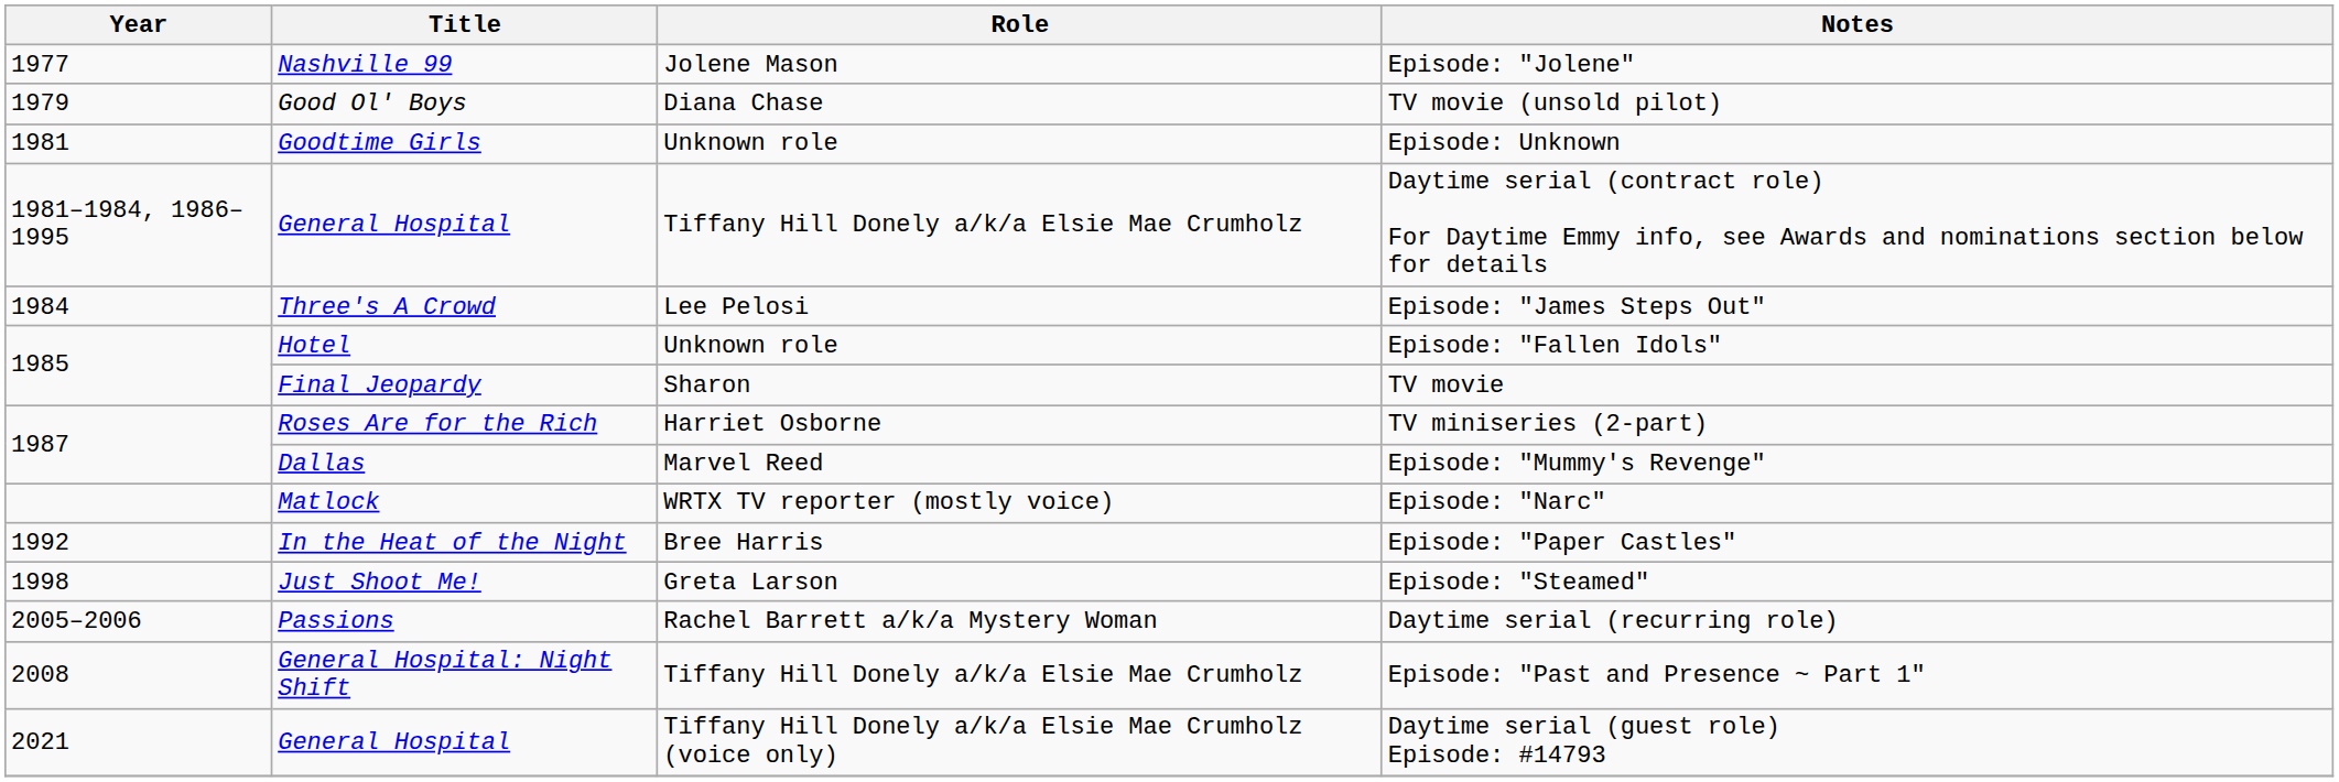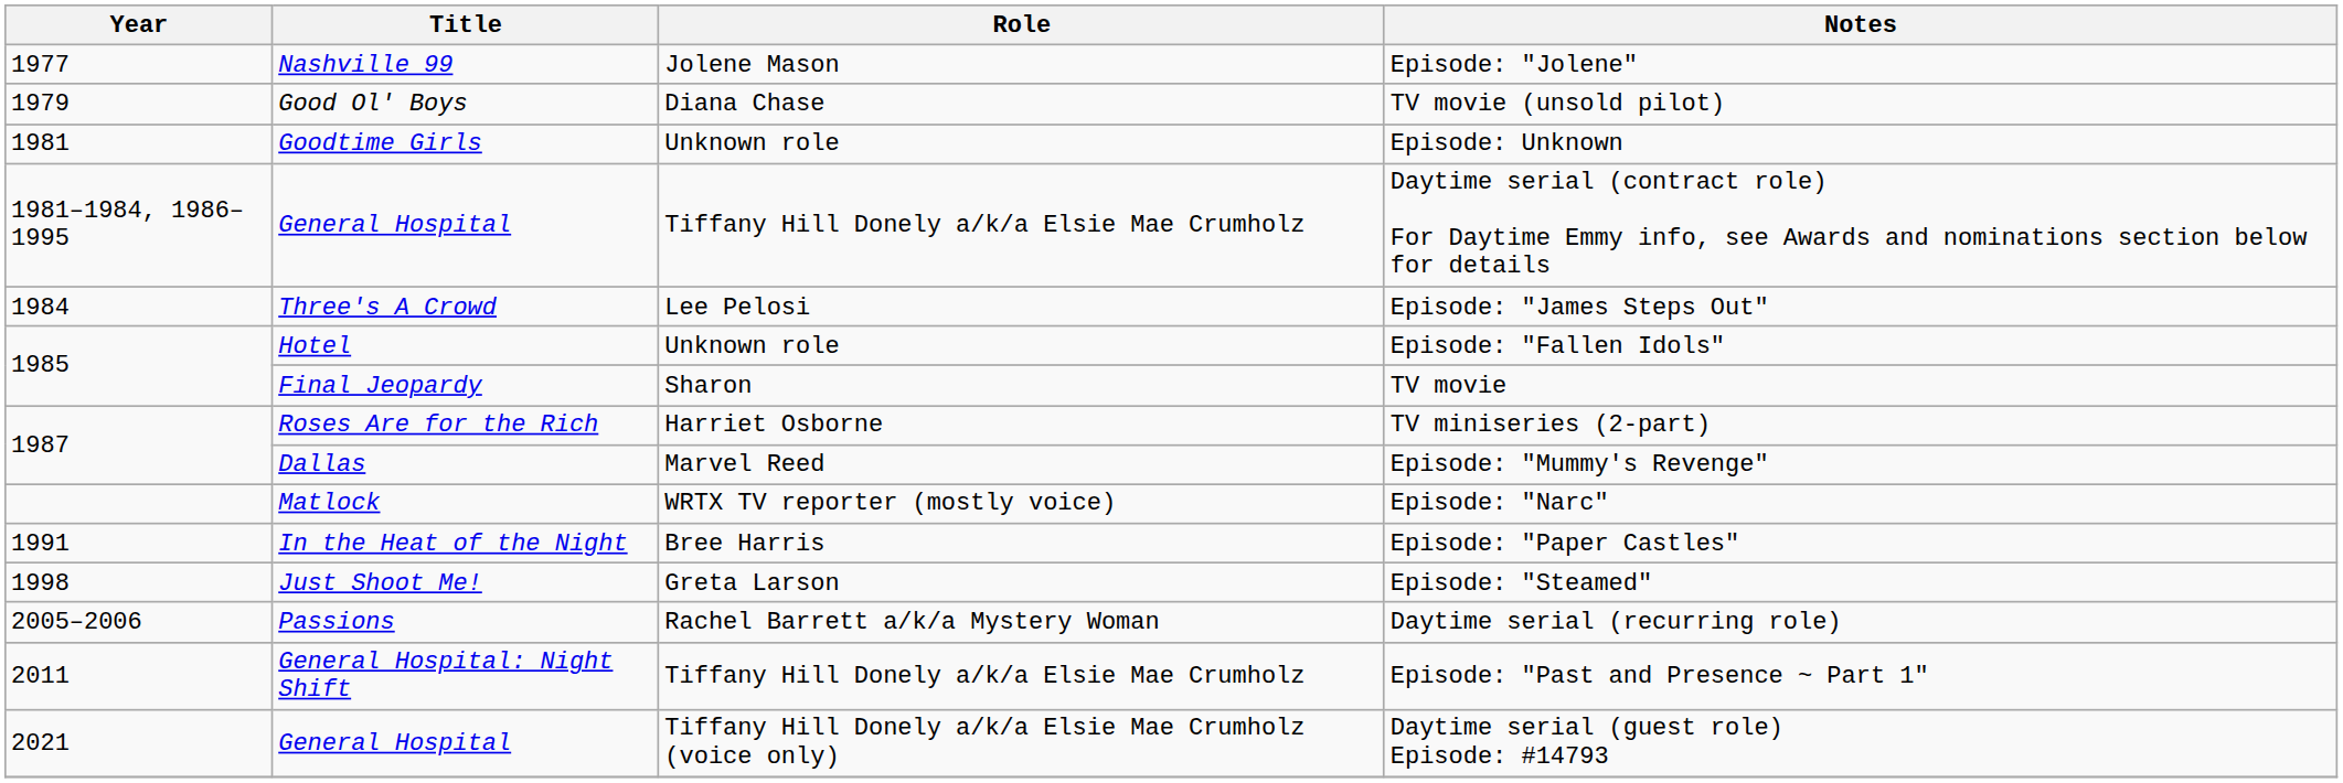 <table class="wikitable">
 <tr>
 <th>Year</th>
 <th>Title</th>
 <th>Role</th>
 <th>Notes</th>
 </tr>
 <tr>
 <td>1977</td>
 <td><em><a href='#'>Nashville 99</a></em></td>
 <td>Jolene Mason</td>
 <td>Episode: "Jolene"</td>
 </tr>
 <tr>
 <td>1979</td>
 <td><em>Good Ol' Boys</em></td>
 <td>Diana Chase</td>
 <td>TV movie (unsold pilot)</td>
 </tr>
 <tr>
 <td>1981</td>
 <td><em><a href='#'>Goodtime Girls</a></em></td>
 <td>Unknown role</td>
 <td>Episode: Unknown</td>
 </tr>
 <tr>
 <td>1981–1984, 1986–1995</td>
 <td><em><a href='#'>General Hospital</a></em></td>
 <td>Tiffany Hill Donely a/k/a Elsie Mae Crumholz</td>
 <td>Daytime serial (contract role)<br><br>For Daytime Emmy info, see Awards and nominations section below for details</td>
 </tr>
 <tr>
 <td>1984</td>
 <td><em><a href='#'>Three's A Crowd</a></em></td>
 <td>Lee Pelosi</td>
 <td>Episode: "James Steps Out"</td>
 </tr>
 <tr>
 <td rowspan=2>1985</td>
 <td><em><a href='#'>Hotel</a></em></td>
 <td>Unknown role</td>
 <td>Episode: "Fallen Idols"</td>
 </tr>
 <tr>
 <td><em><a href='#'>Final Jeopardy</a></em></td>
 <td>Sharon</td>
 <td>TV movie</td>
 </tr>
 <tr>
 <td rowspan=2>1987</td>
 <td><em><a href='#'>Roses Are for the Rich</a></em></td>
 <td>Harriet Osborne</td>
 <td>TV miniseries (2-part)</td>
 </tr>
 <tr>
 <td><em><a href='#'>Dallas</a></em></td>
 <td>Marvel Reed</td>
 <td>Episode: "Mummy's Revenge"</td>
 </tr>
 <tr>
 <td></td>
 <td><em><a href='#'>Matlock</a></em></td>
 <td>WRTX TV reporter (mostly voice)</td>
 <td>Episode: "Narc"</td>
 </tr>
 <tr>
-<td>1992</td>
+<td>1991</td>
 <td><em><a href='#'>In the Heat of the Night</a></em></td>
 <td>Bree Harris</td>
 <td>Episode: "Paper Castles"</td>
 </tr>
 <tr>
 <td>1998</td>
 <td><em><a href='#'>Just Shoot Me!</a></em></td>
 <td>Greta Larson</td>
 <td>Episode: "Steamed"</td>
 </tr>
 <tr>
 <td>2005–2006</td>
 <td><em><a href='#'>Passions</a></em></td>
 <td>Rachel Barrett a/k/a Mystery Woman</td>
 <td>Daytime serial (recurring role)</td>
 </tr>
 <tr>
-<td>2008</td>
+<td>2011</td>
 <td><em><a href='#'>General Hospital: Night Shift</a></em></td>
 <td>Tiffany Hill Donely a/k/a Elsie Mae Crumholz</td>
 <td>Episode: "Past and Presence ~ Part 1"</td>
 </tr>
 <tr>
 <td>2021</td>
 <td><em><a href='#'>General Hospital</a></em></td>
 <td>Tiffany Hill Donely a/k/a Elsie Mae Crumholz (voice only)</td>
 <td>Daytime serial (guest role)<br>Episode: #14793</td>
 </tr>
 <tr>
 </tr>
 </table>
